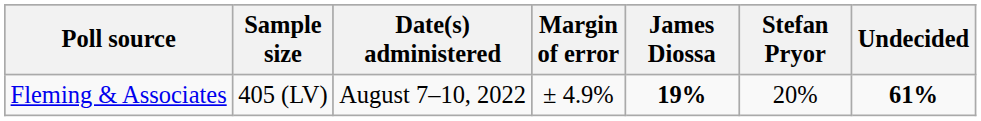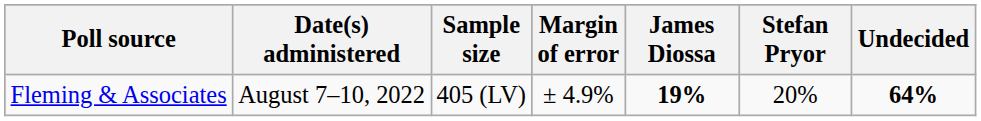 <table class="wikitable" style="font-size:90%;text-align:center;">
 <tr>
 <th>Poll source</th>
+<th>Date(s)<br>administered</th>
 <th>Sample<br>size</th>
-<th>Date(s)<br>administered</th>
 <th>Margin<br>of error</th>
 <th style="width:60px;">James<br>Diossa</th>
 <th style="width:60px;">Stefan<br>Pryor</th>
 <th>Undecided</th>
 </tr>
 <tr>
 <td style="text-align:left;"><a href='#'>Fleming & Associates</a></td>
+<td>August 7–10, 2022</td>
 <td>405 (LV)</td>
-<td>August 7–10, 2022</td>
 <td>± 4.9%</td>
 <td><strong>19%</strong></td>
 <td>20%</td>
-<td><strong>61%</strong></td>
+<td><strong>64%</strong></td>
 </tr>
 </table>
